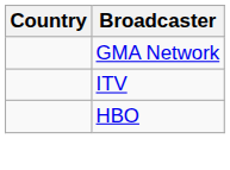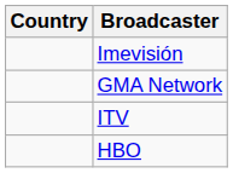 <table class="wikitable">
 <tr>
 <th align=center>Country</th>
 <th align=center>Broadcaster</th>
+</tr>
+<tr>
+<td></td>
+<td><a href='#'>Imevisión</a></td>
 </tr>
 <tr>
 <td></td>
 <td><a href='#'>GMA Network</a></td>
 </tr>
 <tr>
 <td></td>
 <td><a href='#'>ITV</a></td>
 </tr>
 <tr>
 <td></td>
 <td><a href='#'>HBO</a></td>
 </tr>
 </table>
